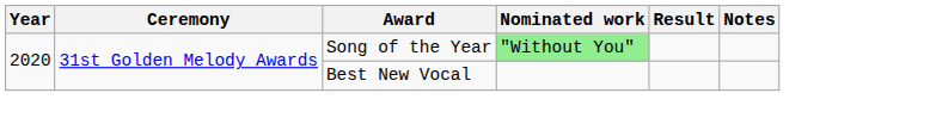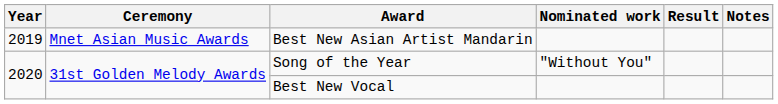 <table class="wikitable">
 <tr>
 <th>Year</th>
 <th>Ceremony</th>
 <th>Award</th>
 <th>Nominated work</th>
 <th>Result</th>
 <th>Notes</th>
 </tr>
 <tr>
+<td>2019</td>
+<td><a href='#'>Mnet Asian Music Awards</a></td>
+<td>Best New Asian Artist Mandarin</td>
+<td></td>
+<td></td>
+<td></td>
+</tr>
+<tr>
 <td rowspan="2">2020</td>
 <td rowspan="2"><a href='#'>31st Golden Melody Awards</a></td>
 <td>Song of the Year</td>
-<td style="background: lightgreen;">"Without You"</td>
+<td>"Without You"</td>
 <td></td>
 <td></td>
 </tr>
 <tr>
 <td>Best New Vocal</td>
 <td></td>
 <td></td>
 <td></td>
 </tr>
 </table>
